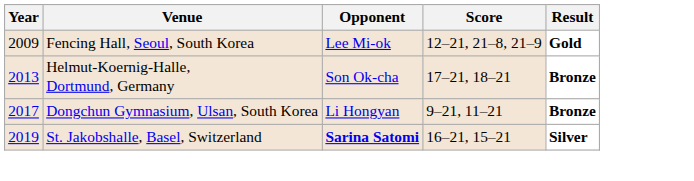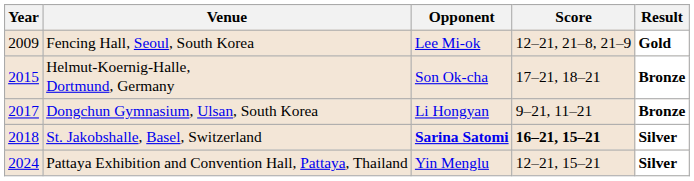 <table class="sortable wikitable" style="font-size: 90%;">
 <tr>
 <th>Year</th>
 <th>Venue</th>
 <th>Opponent</th>
 <th>Score</th>
 <th>Result</th>
 </tr>
 <tr style="background:#F3E6D7">
 <td align="center">2009</td>
 <td align="left">Fencing Hall, <a href='#'>Seoul</a>, South Korea</td>
 <td align="left"> <a href='#'>Lee Mi-ok</a></td>
 <td align="left">12–21, 21–8, 21–9</td>
 <td style="text-align:left; background:white"> <strong>Gold</strong></td>
 </tr>
 <tr style="background:#F3E6D7">
-<td align="center"><a href='#'>2013</a></td>
+<td align="center"><a href='#'>2015</a></td>
 <td align="left">Helmut-Koernig-Halle,<br><a href='#'>Dortmund</a>, Germany</td>
 <td align="left"> <a href='#'>Son Ok-cha</a></td>
 <td align="left">17–21, 18–21</td>
 <td style="text-align:left; background:white"> <strong>Bronze</strong></td>
 </tr>
 <tr style="background:#F3E6D7">
 <td align="center"><a href='#'>2017</a></td>
 <td align="left"><a href='#'>Dongchun Gymnasium</a>, <a href='#'>Ulsan</a>, South Korea</td>
 <td align="left"> <a href='#'>Li Hongyan</a></td>
 <td align="left">9–21, 11–21</td>
 <td style="text-align:left; background:white"> <strong>Bronze</strong></td>
 </tr>
 <tr style="background:#F3E6D7">
-<td align="center"><a href='#'>2019</a></td>
+<td align="center"><a href='#'>2018</a></td>
 <td align="left"><a href='#'>St. Jakobshalle</a>, <a href='#'>Basel</a>, Switzerland</td>
 <td align="left"><strong> <a href='#'>Sarina Satomi</a></strong></td>
-<td align="left">16–21, 15–21</td>
+<td align="left"><strong>16–21, 15–21</strong></td>
+<td style="text-align:left; background:white"> <strong>Silver</strong></td>
+</tr>
+<tr style="background:#F3E6D7">
+<td align="center"><a href='#'>2024</a></td>
+<td align="left">Pattaya Exhibition and Convention Hall, <a href='#'>Pattaya</a>, Thailand</td>
+<td align="left"> <a href='#'>Yin Menglu</a></td>
+<td align="left">12–21, 15–21</td>
 <td style="text-align:left; background:white"> <strong>Silver</strong></td>
 </tr>
 </table>
